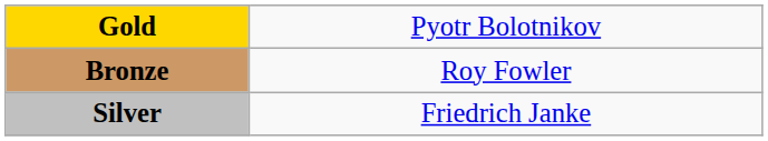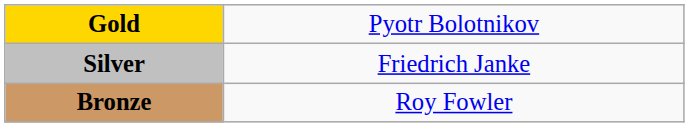 <table class="wikitable" style="text-align:center; " width="35%">
 <tr>
 <td bgcolor="gold"><strong>Gold</strong></td>
 <td><a href='#'>Pyotr Bolotnikov</a><br>  <small><em></em></small></td>
 </tr>
 <tr>
+<td bgcolor="silver"><strong>Silver</strong></td>
+<td><a href='#'>Friedrich Janke</a><br>  <small><em></em></small></td>
+</tr>
+<tr>
 <td bgcolor="CC9966"><strong>Bronze</strong></td>
 <td><a href='#'>Roy Fowler</a><br>  <small><em></em></small></td>
 </tr>
-<tr>
-<td bgcolor="silver"><strong>Silver</strong></td>
-<td><a href='#'>Friedrich Janke</a><br>  <small><em></em></small></td>
-</tr>
 </table>
